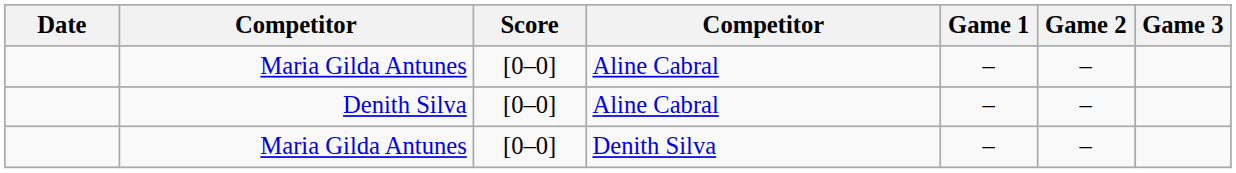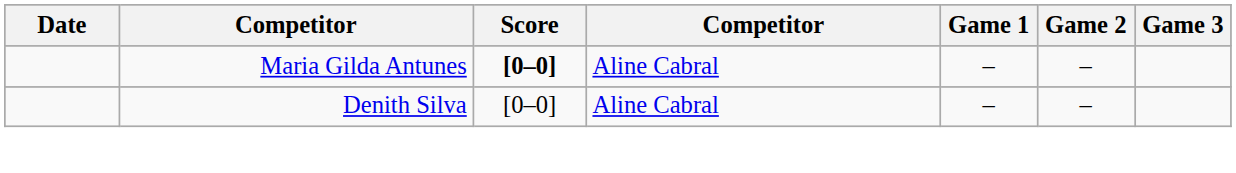 <table class="wikitable" style="text-align:center; font-size:90% ">
 <tr>
 <th width="60">Date</th>
 <th width="200" align="right">Competitor</th>
 <th width="60">Score</th>
 <th width="200" align="left">Competitor</th>
 <th width="50">Game 1</th>
 <th width="50">Game 2</th>
 <th width="50">Game 3</th>
 </tr>
 <tr>
 <td></td>
 <td align="right"><a href='#'>Maria Gilda Antunes</a> </td>
-<td align="center">[0–0]</td>
+<td align="center"><strong>[0–0]</strong></td>
 <td align="left"> <a href='#'>Aline Cabral</a></td>
 <td>–</td>
 <td>–</td>
 <td></td>
 </tr>
 <tr>
 <td></td>
 <td align="right"><a href='#'>Denith Silva</a> </td>
 <td align="center">[0–0]</td>
 <td align="left"> <a href='#'>Aline Cabral</a></td>
 <td>–</td>
 <td>–</td>
 <td></td>
 </tr>
-<tr>
-<td></td>
-<td align="right"><a href='#'>Maria Gilda Antunes</a> </td>
-<td align="center">[0–0]</td>
-<td align="left"> <a href='#'>Denith Silva</a></td>
-<td>–</td>
-<td>–</td>
-<td></td>
-</tr>
 </table>
